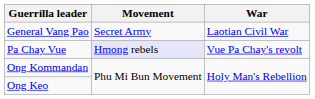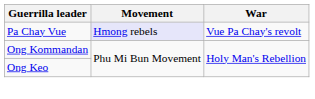 <table class="wikitable">
 <tr>
 <th>Guerrilla leader</th>
 <th>Movement</th>
 <th>War</th>
-</tr>
-<tr>
-<td><a href='#'>General Vang Pao</a></td>
-<td><a href='#'>Secret Army</a></td>
-<td><a href='#'>Laotian Civil War</a></td>
 </tr>
 <tr>
 <td><a href='#'>Pa Chay Vue</a></td>
 <td style="background: lavender;"><a href='#'>Hmong</a> rebels</td>
 <td><a href='#'>Vue Pa Chay's revolt</a></td>
 </tr>
 <tr>
 <td><a href='#'>Ong Kommandan</a></td>
 <td rowspan="2">Phu Mi Bun Movement</td>
 <td rowspan="2"><a href='#'>Holy Man's Rebellion</a></td>
 </tr>
 <tr>
 <td><a href='#'>Ong Keo</a></td>
 </tr>
 </table>
